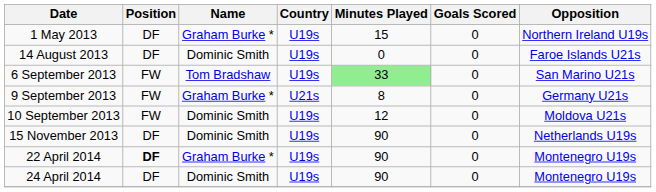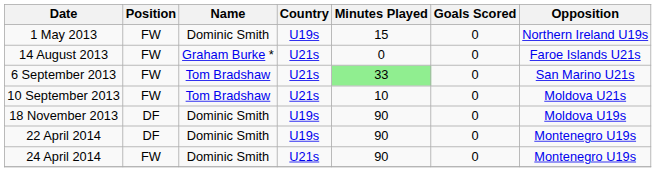 <table class="wikitable" style="text-align: center;">
 <tr>
 <th>Date</th>
 <th>Position</th>
 <th>Name</th>
 <th>Country</th>
 <th>Minutes Played</th>
 <th>Goals Scored</th>
 <th>Opposition</th>
 </tr>
 <tr>
 <td>1 May 2013</td>
-<td>DF</td>
-<td><a href='#'>Graham Burke</a> *</td>
+<td>FW</td>
+<td>Dominic Smith</td>
 <td> <a href='#'>U19s</a></td>
 <td>15</td>
 <td>0</td>
 <td><a href='#'>Northern Ireland U19s</a></td>
 </tr>
 <tr>
 <td>14 August 2013</td>
-<td>DF</td>
-<td>Dominic Smith</td>
-<td> <a href='#'>U19s</a></td>
+<td>FW</td>
+<td><a href='#'>Graham Burke</a> *</td>
+<td> <a href='#'>U21s</a></td>
 <td>0</td>
 <td>0</td>
 <td><a href='#'>Faroe Islands U21s</a></td>
 </tr>
 <tr>
 <td>6 September 2013</td>
 <td>FW</td>
 <td><a href='#'>Tom Bradshaw</a></td>
-<td> <a href='#'>U19s</a></td>
+<td> <a href='#'>U21s</a></td>
 <td style="background: lightgreen;">33</td>
 <td>0</td>
 <td><a href='#'>San Marino U21s</a></td>
 </tr>
 <tr>
-<td>9 September 2013</td>
-<td>FW</td>
-<td><a href='#'>Graham Burke</a> *</td>
-<td> <a href='#'>U21s</a></td>
-<td>8</td>
-<td>0</td>
-<td><a href='#'>Germany U21s</a></td>
-</tr>
-<tr>
 <td>10 September 2013</td>
 <td>FW</td>
-<td>Dominic Smith</td>
-<td> <a href='#'>U19s</a></td>
-<td>12</td>
+<td><a href='#'>Tom Bradshaw</a></td>
+<td> <a href='#'>U21s</a></td>
+<td>10</td>
 <td>0</td>
 <td><a href='#'>Moldova U21s</a></td>
 </tr>
 <tr>
-<td>15 November 2013</td>
+<td>18 November 2013</td>
 <td>DF</td>
 <td>Dominic Smith</td>
 <td> <a href='#'>U19s</a></td>
 <td>90</td>
 <td>0</td>
-<td><a href='#'>Netherlands U19s</a></td>
+<td><a href='#'>Moldova U19s</a></td>
 </tr>
 <tr>
 <td>22 April 2014</td>
-<td><strong>DF</strong></td>
-<td><a href='#'>Graham Burke</a> *</td>
-<td> <a href='#'>U19s</a></td>
-<td>90</td>
-<td>0</td>
-<td><a href='#'>Montenegro U19s</a></td>
-</tr>
-<tr>
-<td>24 April 2014</td>
 <td>DF</td>
 <td>Dominic Smith</td>
 <td> <a href='#'>U19s</a></td>
 <td>90</td>
 <td>0</td>
 <td><a href='#'>Montenegro U19s</a></td>
 </tr>
 <tr>
+<td>24 April 2014</td>
+<td>FW</td>
+<td>Dominic Smith</td>
+<td> <a href='#'>U21s</a></td>
+<td>90</td>
+<td>0</td>
+<td><a href='#'>Montenegro U19s</a></td>
+</tr>
+<tr>
 </tr>
 </table>
